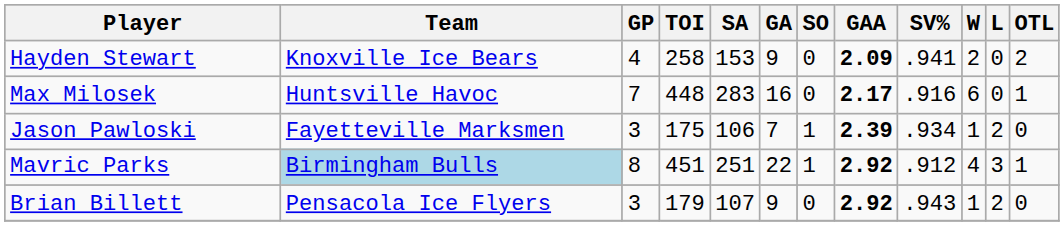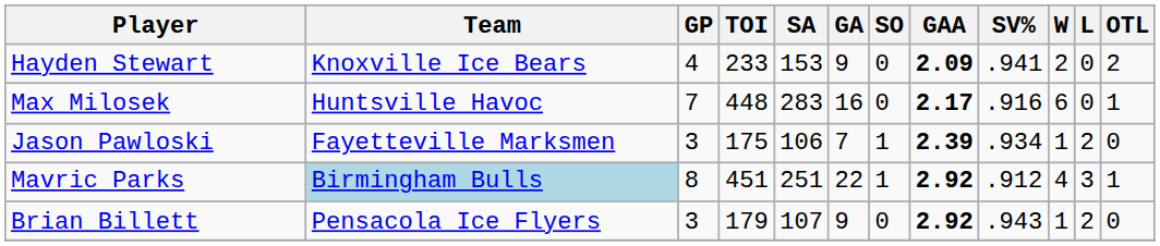 <table class="wikitable sortable">
 <tr>
 <th style="width:12em">Player</th>
 <th style="width:15em">Team</th>
 <th>GP</th>
 <th>TOI</th>
 <th>SA</th>
 <th>GA</th>
 <th>SO</th>
 <th>GAA</th>
 <th>SV%</th>
 <th>W</th>
 <th>L</th>
 <th>OTL</th>
 </tr>
 <tr>
 <td><a href='#'>Hayden Stewart</a></td>
 <td><a href='#'>Knoxville Ice Bears</a></td>
 <td>4</td>
-<td>258</td>
+<td>233</td>
 <td>153</td>
 <td>9</td>
 <td>0</td>
 <td><strong>2.09</strong></td>
 <td>.941</td>
 <td>2</td>
 <td>0</td>
 <td>2</td>
 </tr>
 <tr>
 <td><a href='#'>Max Milosek</a></td>
 <td><a href='#'>Huntsville Havoc</a></td>
 <td>7</td>
 <td>448</td>
 <td>283</td>
 <td>16</td>
 <td>0</td>
 <td><strong>2.17</strong></td>
 <td>.916</td>
 <td>6</td>
 <td>0</td>
 <td>1</td>
 </tr>
 <tr>
 <td><a href='#'>Jason Pawloski</a></td>
 <td><a href='#'>Fayetteville Marksmen</a></td>
 <td>3</td>
 <td>175</td>
 <td>106</td>
 <td>7</td>
 <td>1</td>
 <td><strong>2.39</strong></td>
 <td>.934</td>
 <td>1</td>
 <td>2</td>
 <td>0</td>
 </tr>
 <tr>
 <td><a href='#'>Mavric Parks</a></td>
 <td style="background: lightblue;"><a href='#'>Birmingham Bulls</a></td>
 <td>8</td>
 <td>451</td>
 <td>251</td>
 <td>22</td>
 <td>1</td>
 <td><strong>2.92</strong></td>
 <td>.912</td>
 <td>4</td>
 <td>3</td>
 <td>1</td>
 </tr>
 <tr>
 <td><a href='#'>Brian Billett</a></td>
 <td><a href='#'>Pensacola Ice Flyers</a></td>
 <td>3</td>
 <td>179</td>
 <td>107</td>
 <td>9</td>
 <td>0</td>
 <td><strong>2.92</strong></td>
 <td>.943</td>
 <td>1</td>
 <td>2</td>
 <td>0</td>
 </tr>
 <tr>
 </tr>
 </table>
